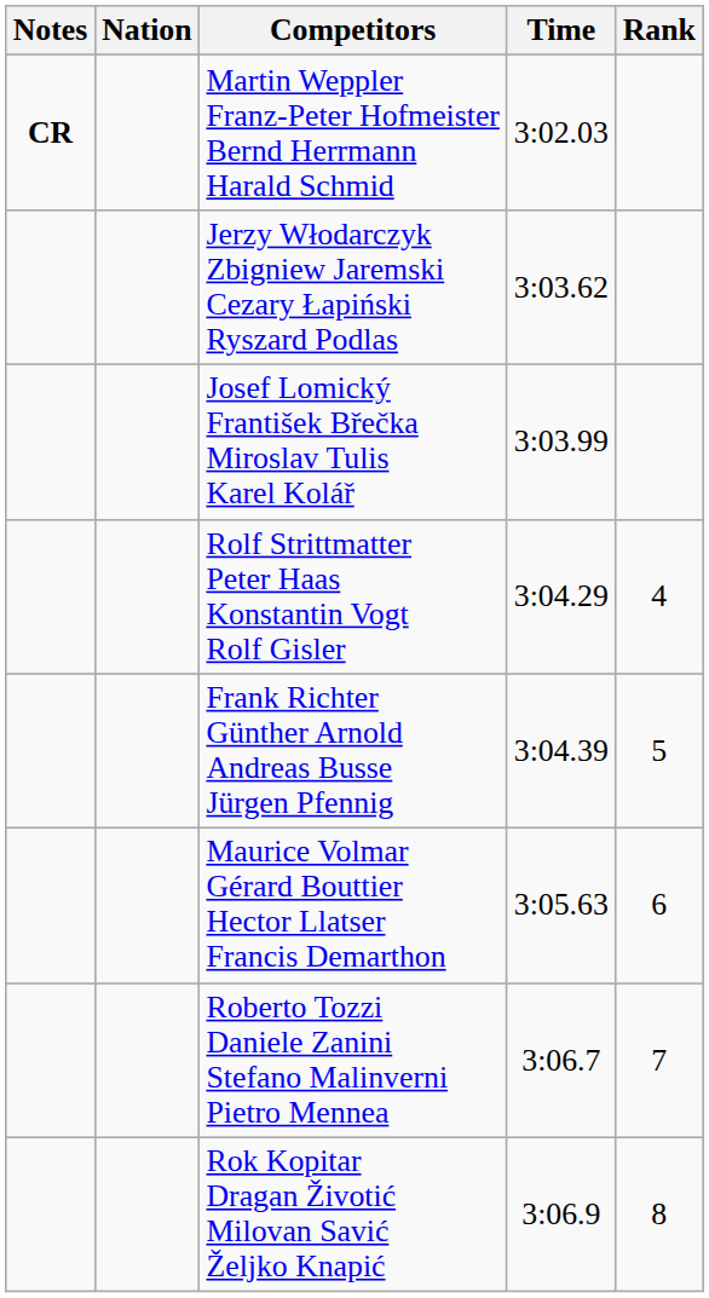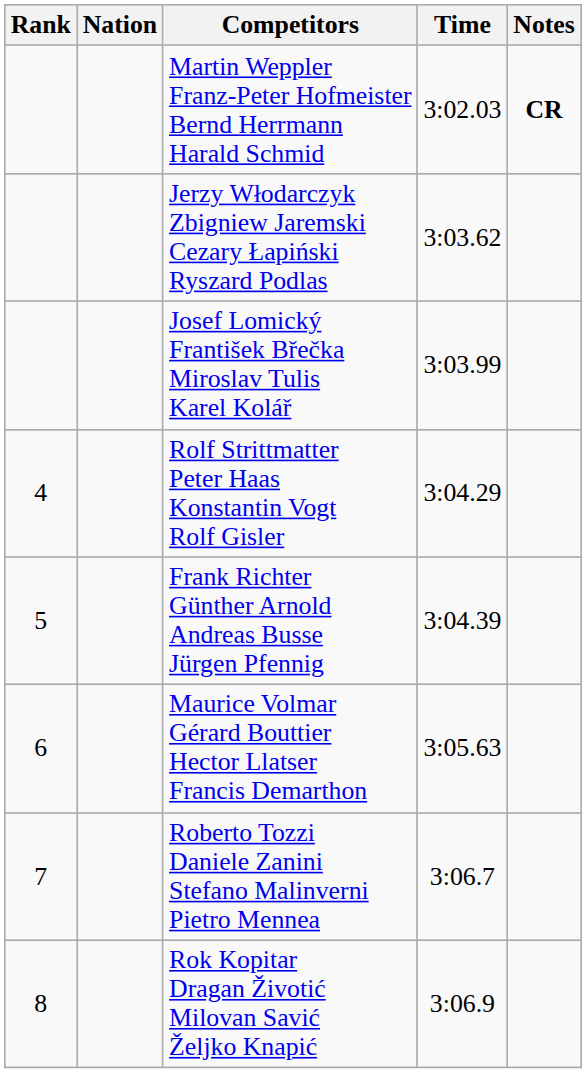 <table class="wikitable sortable" style="text-align:center">
 <tr>
-<th>Notes</th>
+<th>Rank</th>
 <th>Nation</th>
 <th>Competitors</th>
 <th>Time</th>
-<th>Rank</th>
+<th>Notes</th>
 </tr>
 <tr>
-<td><strong>CR</strong></td>
+<td></td>
 <td align=left></td>
 <td align=left><a href='#'>Martin Weppler</a><br><a href='#'>Franz-Peter Hofmeister</a><br><a href='#'>Bernd Herrmann</a><br><a href='#'>Harald Schmid</a></td>
 <td>3:02.03</td>
-<td></td>
+<td><strong>CR</strong></td>
 </tr>
 <tr>
 <td></td>
 <td align=left></td>
 <td align=left><a href='#'>Jerzy Włodarczyk</a><br><a href='#'>Zbigniew Jaremski</a><br><a href='#'>Cezary Łapiński</a><br><a href='#'>Ryszard Podlas</a></td>
 <td>3:03.62</td>
 <td></td>
 </tr>
 <tr>
 <td></td>
 <td align=left></td>
 <td align=left><a href='#'>Josef Lomický</a><br><a href='#'>František Břečka</a><br><a href='#'>Miroslav Tulis</a><br><a href='#'>Karel Kolář</a></td>
 <td>3:03.99</td>
 <td></td>
 </tr>
 <tr>
-<td></td>
+<td>4</td>
 <td align=left></td>
 <td align=left><a href='#'>Rolf Strittmatter</a><br><a href='#'>Peter Haas</a><br><a href='#'>Konstantin Vogt</a><br><a href='#'>Rolf Gisler</a></td>
 <td>3:04.29</td>
-<td>4</td>
+<td></td>
 </tr>
 <tr>
-<td></td>
+<td>5</td>
 <td align=left></td>
 <td align=left><a href='#'>Frank Richter</a><br><a href='#'>Günther Arnold</a><br><a href='#'>Andreas Busse</a><br><a href='#'>Jürgen Pfennig</a></td>
 <td>3:04.39</td>
-<td>5</td>
+<td></td>
 </tr>
 <tr>
-<td></td>
+<td>6</td>
 <td align=left></td>
 <td align=left><a href='#'>Maurice Volmar</a><br><a href='#'>Gérard Bouttier</a><br><a href='#'>Hector Llatser</a><br><a href='#'>Francis Demarthon</a></td>
 <td>3:05.63</td>
-<td>6</td>
+<td></td>
 </tr>
 <tr>
-<td></td>
+<td>7</td>
 <td align=left></td>
 <td align=left><a href='#'>Roberto Tozzi</a><br><a href='#'>Daniele Zanini</a><br><a href='#'>Stefano Malinverni</a><br><a href='#'>Pietro Mennea</a></td>
 <td>3:06.7</td>
-<td>7</td>
+<td></td>
 </tr>
 <tr>
-<td></td>
+<td>8</td>
 <td align=left></td>
 <td align=left><a href='#'>Rok Kopitar</a><br><a href='#'>Dragan Životić</a><br><a href='#'>Milovan Savić</a><br><a href='#'>Željko Knapić</a></td>
 <td>3:06.9</td>
-<td>8</td>
+<td></td>
 </tr>
 </table>
